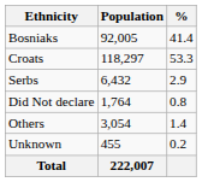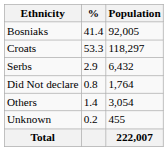 <table class="wikitable">
 <tr>
 <th>Ethnicity</th>
+<th>%</th>
 <th>Population</th>
-<th>%</th>
 </tr>
 <tr>
 <td>Bosniaks</td>
+<td>41.4</td>
 <td>92,005</td>
-<td>41.4</td>
 </tr>
 <tr>
 <td>Croats</td>
+<td>53.3</td>
 <td>118,297</td>
-<td>53.3</td>
 </tr>
 <tr>
 <td>Serbs</td>
+<td>2.9</td>
 <td>6,432</td>
-<td>2.9</td>
 </tr>
 <tr>
 <td>Did Not declare</td>
+<td>0.8</td>
 <td>1,764</td>
-<td>0.8</td>
 </tr>
 <tr>
 <td>Others</td>
+<td>1.4</td>
 <td>3,054</td>
-<td>1.4</td>
 </tr>
 <tr>
 <td>Unknown</td>
+<td>0.2</td>
 <td>455</td>
-<td>0.2</td>
 </tr>
 <tr>
 <th>Total</th>
+<th></th>
 <th>222,007</th>
-<th></th>
 </tr>
 </table>
